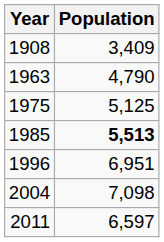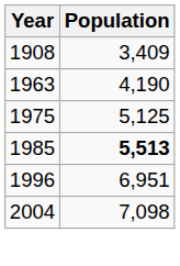 <table class="wikitable" style="line-height:1.1em;">
 <tr>
 <th>Year</th>
 <th>Population</th>
 </tr>
 <tr align="right">
 <td>1908</td>
 <td>3,409</td>
 </tr>
 <tr align="right">
 <td>1963</td>
-<td>4,790</td>
+<td>4,190</td>
 </tr>
 <tr align="right">
 <td>1975</td>
 <td>5,125</td>
 </tr>
 <tr align="right">
 <td>1985</td>
 <td><strong>5,513</strong></td>
 </tr>
 <tr align="right">
 <td>1996</td>
 <td>6,951</td>
 </tr>
 <tr align="right">
 <td>2004</td>
 <td>7,098</td>
 </tr>
-<tr align="right">
-<td>2011</td>
-<td>6,597</td>
-</tr>
 </table>
